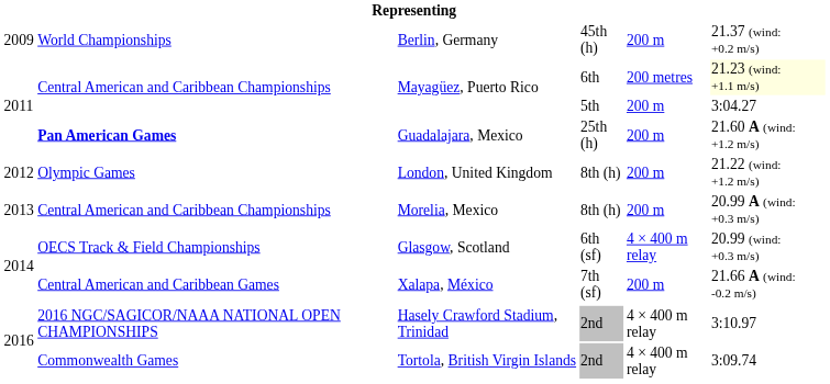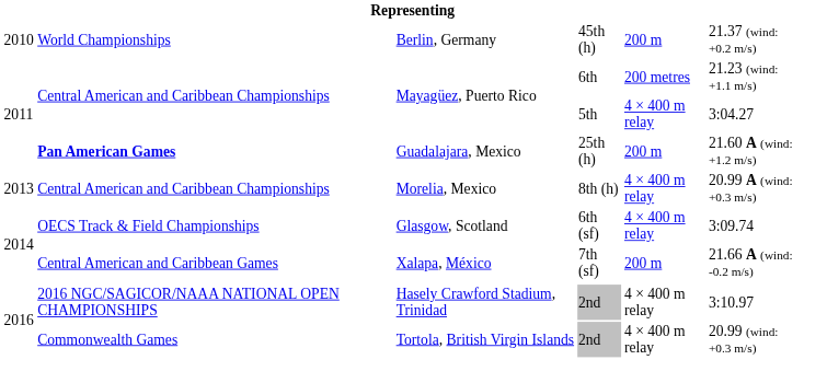 <table>
 <tr>
 <th colspan="6">Representing </th>
 </tr>
 <tr>
-<td>2009</td>
+<td>2010</td>
 <td><a href='#'>World Championships</a></td>
 <td><a href='#'>Berlin</a>, Germany</td>
 <td>45th (h)</td>
 <td><a href='#'>200 m</a></td>
 <td>21.37 <small>(wind: +0.2 m/s)</small></td>
 </tr>
 <tr>
 <td rowspan=3>2011</td>
 <td rowspan=2><a href='#'>Central American and Caribbean Championships</a></td>
 <td rowspan=2><a href='#'>Mayagüez</a>, Puerto Rico</td>
 <td>6th</td>
 <td><a href='#'>200 metres</a></td>
-<td style="background: lightyellow;">21.23 <small>(wind: +1.1 m/s)</small></td>
+<td>21.23 <small>(wind: +1.1 m/s)</small></td>
 </tr>
 <tr>
 <td>5th</td>
-<td><a href='#'>200 m</a></td>
+<td><a href='#'>4 × 400 m relay</a></td>
 <td>3:04.27</td>
 </tr>
 <tr>
 <td><strong><a href='#'>Pan American Games</a></strong></td>
 <td><a href='#'>Guadalajara</a>, Mexico</td>
 <td>25th (h)</td>
 <td><a href='#'>200 m</a></td>
 <td>21.60 <strong>A</strong> <small>(wind: +1.2 m/s)</small></td>
 </tr>
 <tr>
-<td>2012</td>
-<td><a href='#'>Olympic Games</a></td>
-<td><a href='#'>London</a>, United Kingdom</td>
-<td>8th (h)</td>
-<td><a href='#'>200 m</a></td>
-<td>21.22 <small>(wind: +1.2 m/s)</small></td>
-</tr>
-<tr>
 <td>2013</td>
 <td><a href='#'>Central American and Caribbean Championships</a></td>
 <td><a href='#'>Morelia</a>, Mexico</td>
 <td>8th (h)</td>
-<td><a href='#'>200 m</a></td>
+<td><a href='#'>4 × 400 m relay</a></td>
 <td>20.99 <strong>A</strong> <small>(wind: +0.3 m/s)</small></td>
 </tr>
 <tr>
 <td rowspan=2>2014</td>
 <td><a href='#'>OECS Track & Field  Championships</a></td>
 <td><a href='#'>Glasgow</a>, Scotland</td>
 <td>6th (sf)</td>
 <td><a href='#'>4 × 400 m relay</a></td>
-<td>20.99 <small>(wind: +0.3 m/s)</small></td>
+<td>3:09.74 </td>
 </tr>
 <tr>
 <td><a href='#'>Central American and Caribbean Games</a></td>
 <td><a href='#'>Xalapa</a>, <a href='#'>México</a></td>
 <td>7th (sf)</td>
 <td><a href='#'>200 m</a></td>
 <td>21.66  <strong>A</strong> <small>(wind: -0.2 m/s)</small></td>
 </tr>
 <tr>
 <td rowspan=3>2016</td>
 </tr>
 <tr>
 <td><a href='#'>2016 NGC/SAGICOR/NAAA NATIONAL OPEN CHAMPIONSHIPS</a></td>
 <td><a href='#'>Hasely Crawford Stadium</a>, <a href='#'>Trinidad</a></td>
 <td bgcolor="SILVER">2nd</td>
 <td>4 × 400 m relay</td>
 <td>3:10.97  </td>
 </tr>
 <tr>
 <td><a href='#'>Commonwealth Games</a></td>
 <td><a href='#'>Tortola</a>, <a href='#'>British Virgin Islands</a></td>
 <td bgcolor="SILVER">2nd</td>
 <td>4 × 400 m relay</td>
-<td>3:09.74 </td>
+<td>20.99 <small>(wind: +0.3 m/s)</small></td>
 </tr>
 <tr>
 </tr>
 </table>
